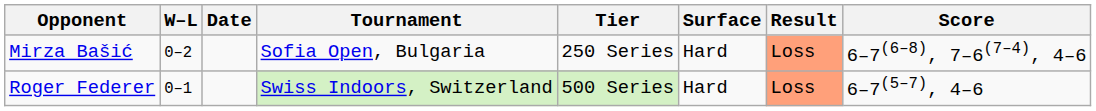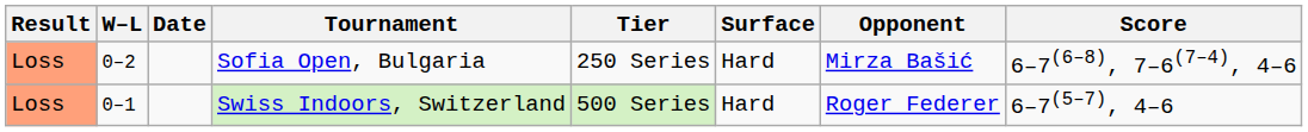 <table class="sortable wikitable">
 <tr>
-<th>Opponent</th>
+<th>Result</th>
 <th class="unsortable">W–L</th>
 <th>Date</th>
 <th>Tournament</th>
 <th>Tier</th>
 <th>Surface</th>
-<th>Result</th>
+<th>Opponent</th>
 <th class="unsortable">Score</th>
 </tr>
 <tr>
-<td> <a href='#'>Mirza Bašić</a></td>
+<td bgcolor=FFA07A>Loss</td>
 <td><small>0–2</small></td>
 <td><a href='#'></a></td>
 <td><a href='#'>Sofia Open</a>, Bulgaria</td>
 <td>250 Series</td>
 <td>Hard</td>
-<td bgcolor=FFA07A>Loss</td>
+<td> <a href='#'>Mirza Bašić</a></td>
 <td>6–7<sup>(6–8)</sup>, 7–6<sup>(7–4)</sup>, 4–6</td>
 </tr>
 <tr>
-<td> <a href='#'>Roger Federer</a></td>
+<td bgcolor=FFA07A>Loss</td>
 <td><small>0–1</small></td>
 <td><a href='#'></a></td>
 <td style="background:#d4f1c5;"><a href='#'>Swiss Indoors</a>, Switzerland</td>
 <td style="background:#d4f1c5;">500 Series</td>
 <td>Hard</td>
-<td bgcolor=FFA07A>Loss</td>
+<td> <a href='#'>Roger Federer</a></td>
 <td>6–7<sup>(5–7)</sup>, 4–6</td>
 </tr>
 </table>
